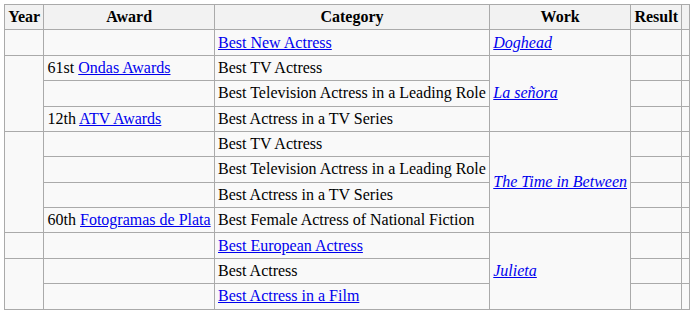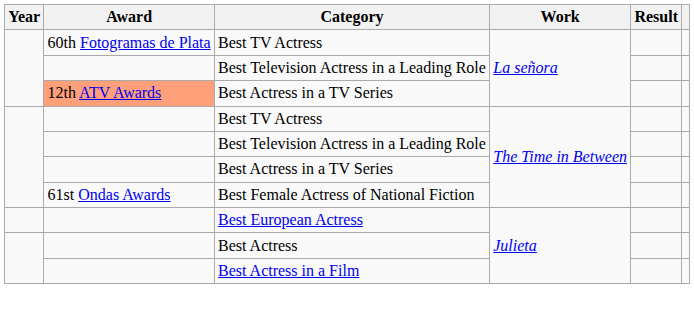 <table class="wikitable sortable plainrowheaders">
 <tr>
 <th>Year</th>
 <th>Award</th>
 <th>Category</th>
 <th>Work</th>
 <th>Result</th>
 <th></th>
 </tr>
 <tr>
-<td></td>
-<td></td>
-<td><a href='#'>Best New Actress</a></td>
-<td><em><a href='#'>Doghead</a></em></td>
-<td></td>
-<td></td>
-</tr>
-<tr>
 <td rowspan = "3"></td>
-<td>61st <a href='#'>Ondas Awards</a></td>
+<td>60th <a href='#'>Fotogramas de Plata</a></td>
 <td>Best TV Actress</td>
 <td rowspan = "3"><em><a href='#'>La señora</a></em></td>
 <td></td>
 <td></td>
 </tr>
 <tr>
 <td></td>
 <td>Best Television Actress in a Leading Role</td>
 <td></td>
 <td></td>
 </tr>
 <tr>
-<td>12th <a href='#'>ATV Awards</a></td>
+<td style="background: lightsalmon;">12th <a href='#'>ATV Awards</a></td>
 <td>Best Actress in a TV Series</td>
 <td></td>
 <td></td>
 </tr>
 <tr>
 <td rowspan = "4"></td>
 <td></td>
 <td>Best TV Actress</td>
 <td rowspan = "4"><em><a href='#'>The Time in Between</a></em></td>
 <td></td>
 <td></td>
 </tr>
 <tr>
 <td></td>
 <td>Best Television Actress in a Leading Role</td>
 <td></td>
 <td></td>
 </tr>
 <tr>
 <td></td>
 <td>Best Actress in a TV Series</td>
 <td></td>
 <td></td>
 </tr>
 <tr>
-<td>60th <a href='#'>Fotogramas de Plata</a></td>
+<td>61st <a href='#'>Ondas Awards</a></td>
 <td>Best Female Actress of National Fiction</td>
 <td></td>
 <td></td>
 </tr>
 <tr>
 <td></td>
 <td></td>
 <td><a href='#'>Best European Actress</a></td>
 <td rowspan = "3"><em><a href='#'>Julieta</a></em></td>
 <td></td>
 <td></td>
 </tr>
 <tr>
 <td rowspan = "2"></td>
 <td></td>
 <td>Best Actress</td>
 <td></td>
 <td></td>
 </tr>
 <tr>
 <td></td>
 <td><a href='#'>Best Actress in a Film</a></td>
 <td></td>
 <td></td>
 </tr>
 </table>
